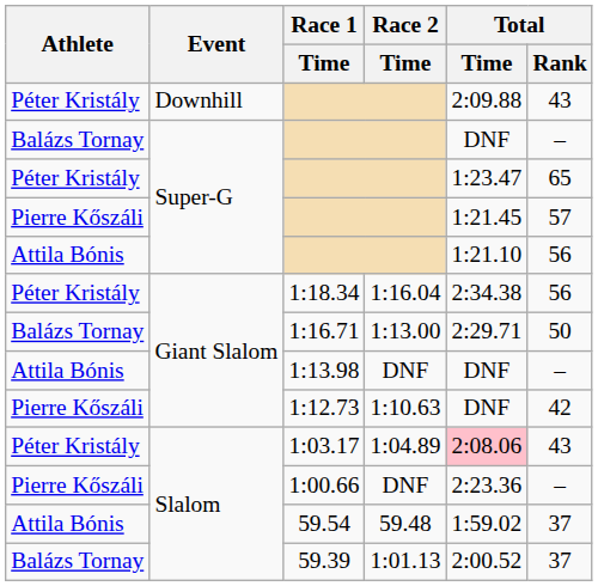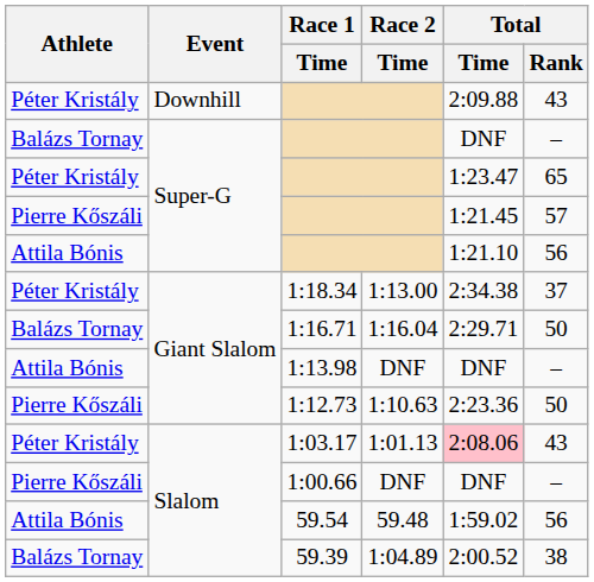 <table class="wikitable" style="font-size:90%">
 <tr>
 <th rowspan="2">Athlete</th>
 <th rowspan="2">Event</th>
 <th>Race 1</th>
 <th>Race 2</th>
 <th colspan="2">Total</th>
 </tr>
 <tr>
 <th>Time</th>
 <th>Time</th>
 <th>Time</th>
 <th>Rank</th>
 </tr>
 <tr>
 <td><a href='#'>Péter Kristály</a></td>
 <td>Downhill</td>
 <td colspan="2" bgcolor="wheat"></td>
 <td align="center">2:09.88</td>
 <td align="center">43</td>
 </tr>
 <tr>
 <td><a href='#'>Balázs Tornay</a></td>
 <td rowspan="4">Super-G</td>
 <td colspan="2" bgcolor="wheat"></td>
 <td align="center">DNF</td>
 <td align="center">–</td>
 </tr>
 <tr>
 <td><a href='#'>Péter Kristály</a></td>
 <td colspan="2" bgcolor="wheat"></td>
 <td align="center">1:23.47</td>
 <td align="center">65</td>
 </tr>
 <tr>
 <td><a href='#'>Pierre Kőszáli</a></td>
 <td colspan="2" bgcolor="wheat"></td>
 <td align="center">1:21.45</td>
 <td align="center">57</td>
 </tr>
 <tr>
 <td><a href='#'>Attila Bónis</a></td>
 <td colspan="2" bgcolor="wheat"></td>
 <td align="center">1:21.10</td>
 <td align="center">56</td>
 </tr>
 <tr>
 <td><a href='#'>Péter Kristály</a></td>
 <td rowspan="4">Giant Slalom</td>
 <td align="center">1:18.34</td>
-<td align="center">1:16.04</td>
+<td align="center">1:13.00</td>
 <td align="center">2:34.38</td>
-<td align="center">56</td>
+<td align="center">37</td>
 </tr>
 <tr>
 <td><a href='#'>Balázs Tornay</a></td>
 <td align="center">1:16.71</td>
-<td align="center">1:13.00</td>
+<td align="center">1:16.04</td>
 <td align="center">2:29.71</td>
 <td align="center">50</td>
 </tr>
 <tr>
 <td><a href='#'>Attila Bónis</a></td>
 <td align="center">1:13.98</td>
 <td align="center">DNF</td>
 <td align="center">DNF</td>
 <td align="center">–</td>
 </tr>
 <tr>
 <td><a href='#'>Pierre Kőszáli</a></td>
 <td align="center">1:12.73</td>
 <td align="center">1:10.63</td>
-<td align="center">DNF</td>
-<td align="center">42</td>
+<td align="center">2:23.36</td>
+<td align="center">50</td>
 </tr>
 <tr>
 <td><a href='#'>Péter Kristály</a></td>
 <td rowspan="4">Slalom</td>
 <td align="center">1:03.17</td>
-<td align="center">1:04.89</td>
+<td align="center">1:01.13</td>
 <td align="center" style="background: pink;">2:08.06</td>
 <td align="center">43</td>
 </tr>
 <tr>
 <td><a href='#'>Pierre Kőszáli</a></td>
 <td align="center">1:00.66</td>
 <td align="center">DNF</td>
-<td align="center">2:23.36</td>
+<td align="center">DNF</td>
 <td align="center">–</td>
 </tr>
 <tr>
 <td><a href='#'>Attila Bónis</a></td>
 <td align="center">59.54</td>
 <td align="center">59.48</td>
 <td align="center">1:59.02</td>
-<td align="center">37</td>
+<td align="center">56</td>
 </tr>
 <tr>
 <td><a href='#'>Balázs Tornay</a></td>
 <td align="center">59.39</td>
-<td align="center">1:01.13</td>
+<td align="center">1:04.89</td>
 <td align="center">2:00.52</td>
-<td align="center">37</td>
+<td align="center">38</td>
 </tr>
 </table>
